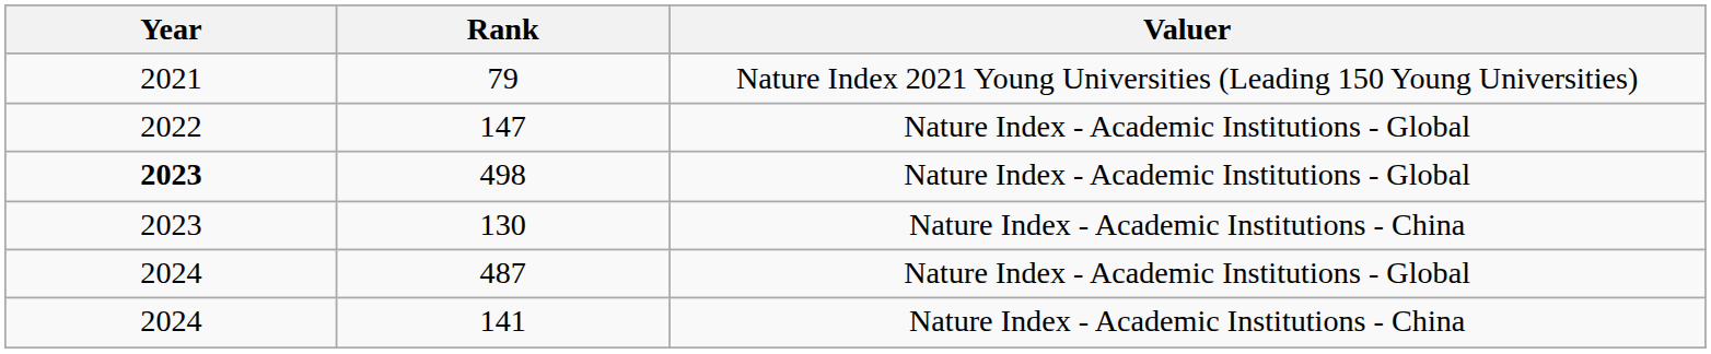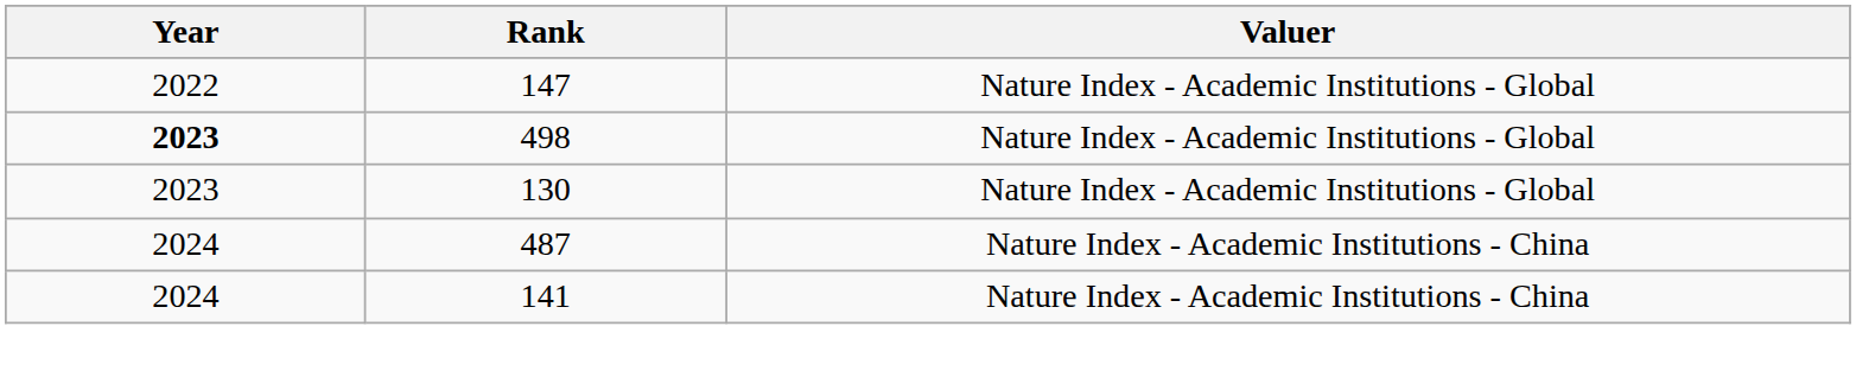 <table class="wikitable sortable" width="100%">
 <tr>
 <th width="8%">Year</th>
 <th width="8%">Rank</th>
 <th width="25%">Valuer</th>
-</tr>
-<tr>
-<td align="center">2021</td>
-<td align="center">79</td>
-<td align="center">Nature Index 2021 Young Universities (Leading 150 Young Universities)</td>
 </tr>
 <tr>
 <td align="center">2022</td>
 <td align="center">147</td>
 <td align="center">Nature Index - Academic Institutions - Global</td>
 </tr>
 <tr>
 <td align="center"><strong>2023</strong></td>
 <td align="center">498</td>
 <td align="center">Nature Index - Academic Institutions - Global</td>
 </tr>
 <tr>
 <td align="center">2023</td>
 <td align="center">130</td>
-<td align="center">Nature Index - Academic Institutions - China</td>
+<td align="center">Nature Index - Academic Institutions - Global</td>
 </tr>
 <tr>
 <td align="center">2024</td>
 <td align="center">487</td>
-<td align="center">Nature Index - Academic Institutions - Global</td>
+<td align="center">Nature Index - Academic Institutions - China</td>
 </tr>
 <tr>
 <td align="center">2024</td>
 <td align="center">141</td>
 <td align="center">Nature Index - Academic Institutions - China</td>
 </tr>
 </table>
